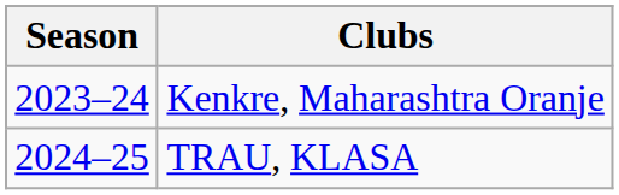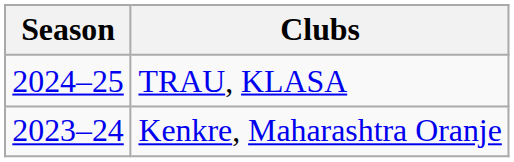 <table class="wikitable" style="text-align:left;">
 <tr>
 <th>Season</th>
 <th>Clubs</th>
 </tr>
 <tr>
+<td><a href='#'>2024–25</a></td>
+<td><a href='#'>TRAU</a>, <a href='#'>KLASA</a></td>
+</tr>
+<tr>
 <td><a href='#'>2023–24</a></td>
 <td><a href='#'>Kenkre</a>, <a href='#'>Maharashtra Oranje</a></td>
 </tr>
-<tr>
-<td><a href='#'>2024–25</a></td>
-<td><a href='#'>TRAU</a>, <a href='#'>KLASA</a></td>
-</tr>
 </table>
